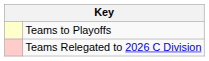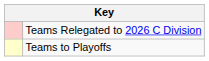 <table class="wikitable" style="text-align: center;">
 <tr>
 <th colspan=2>Key</th>
 </tr>
 <tr>
+<td style="background:#ffcccc; width:20px;"></td>
+<td align=left>Teams Relegated to <a href='#'>2026 C Division</a></td>
+</tr>
+<tr>
 <td style="background:#ffffcc; width:20px;"></td>
 <td align=left>Teams to Playoffs</td>
 </tr>
-<tr>
-<td style="background:#ffcccc; width:20px;"></td>
-<td align=left>Teams Relegated to <a href='#'>2026 C Division</a></td>
-</tr>
 </table>
